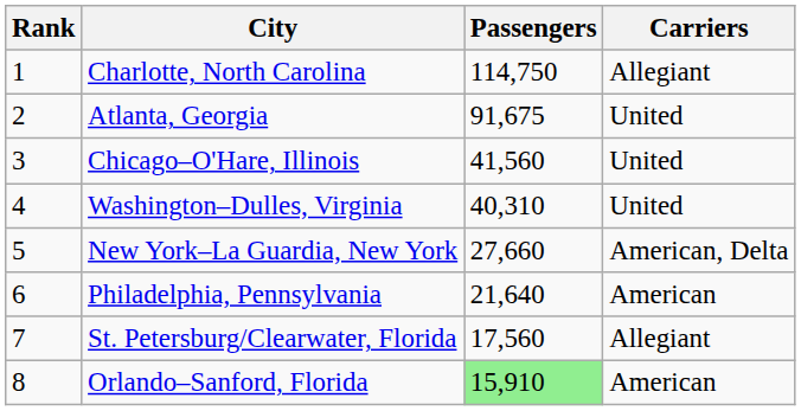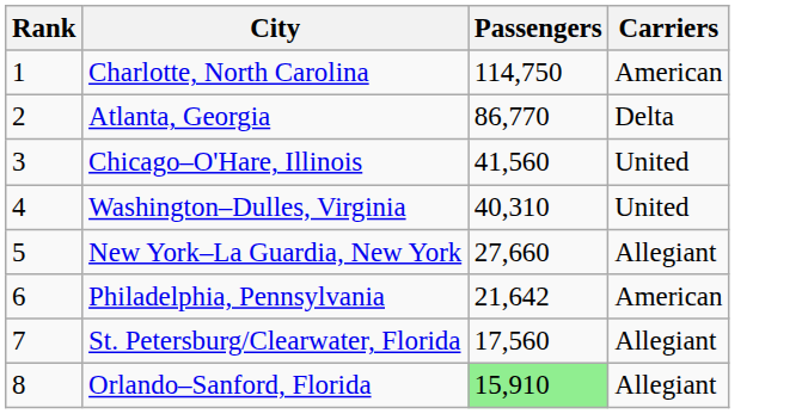 <table class="wikitable" style="font-size: 96%">
 <tr>
 <th>Rank</th>
 <th>City</th>
 <th>Passengers</th>
 <th>Carriers</th>
 </tr>
 <tr>
 <td>1</td>
 <td><a href='#'>Charlotte, North Carolina</a></td>
 <td>114,750</td>
-<td>Allegiant</td>
+<td>American</td>
 </tr>
 <tr>
 <td>2</td>
 <td><a href='#'>Atlanta, Georgia</a></td>
-<td>91,675</td>
-<td>United</td>
+<td>86,770</td>
+<td>Delta</td>
 </tr>
 <tr>
 <td>3</td>
 <td><a href='#'>Chicago–O'Hare, Illinois</a></td>
 <td>41,560</td>
 <td>United</td>
 </tr>
 <tr>
 <td>4</td>
 <td><a href='#'>Washington–Dulles, Virginia</a></td>
 <td>40,310</td>
 <td>United</td>
 </tr>
 <tr>
 <td>5</td>
 <td><a href='#'>New York–La Guardia, New York</a></td>
 <td>27,660</td>
-<td>American, Delta</td>
+<td>Allegiant</td>
 </tr>
 <tr>
 <td>6</td>
 <td><a href='#'>Philadelphia, Pennsylvania</a></td>
-<td>21,640</td>
+<td>21,642</td>
 <td>American</td>
 </tr>
 <tr>
 <td>7</td>
 <td><a href='#'>St. Petersburg/Clearwater, Florida</a></td>
 <td>17,560</td>
 <td>Allegiant</td>
 </tr>
 <tr>
 <td>8</td>
 <td><a href='#'>Orlando–Sanford, Florida</a></td>
 <td style="background: lightgreen;">15,910</td>
-<td>American</td>
+<td>Allegiant</td>
 </tr>
 </table>
